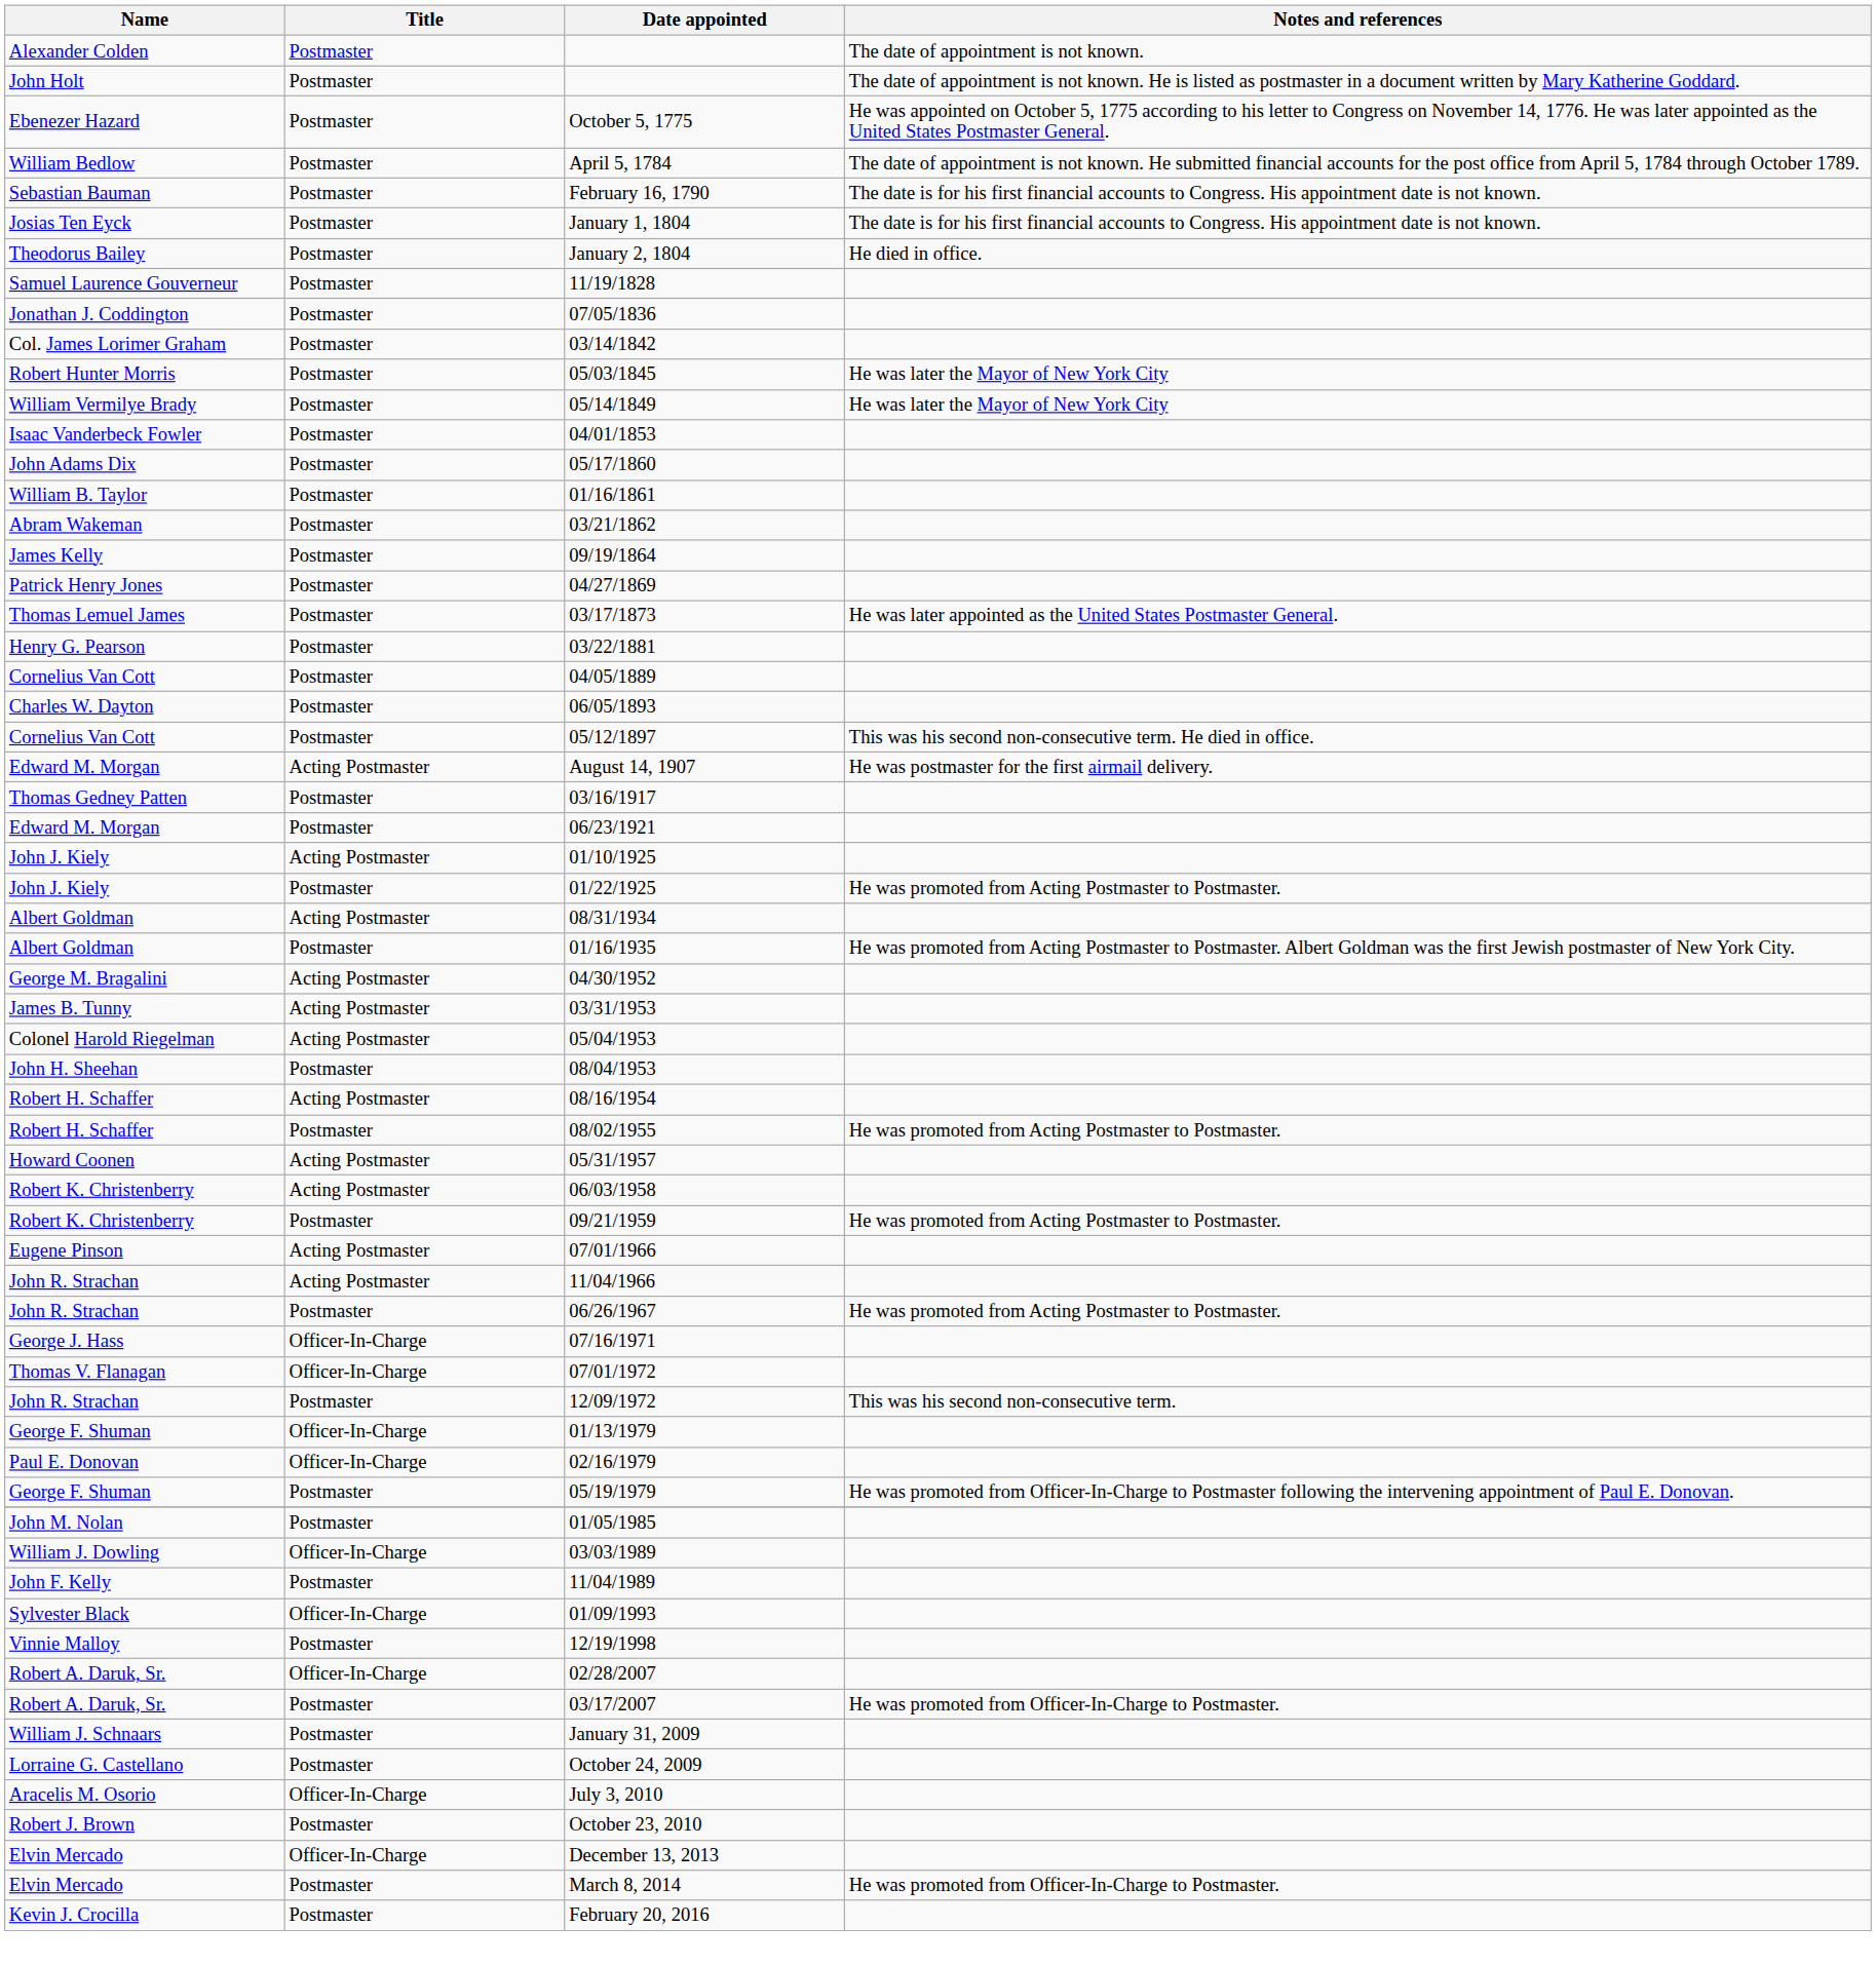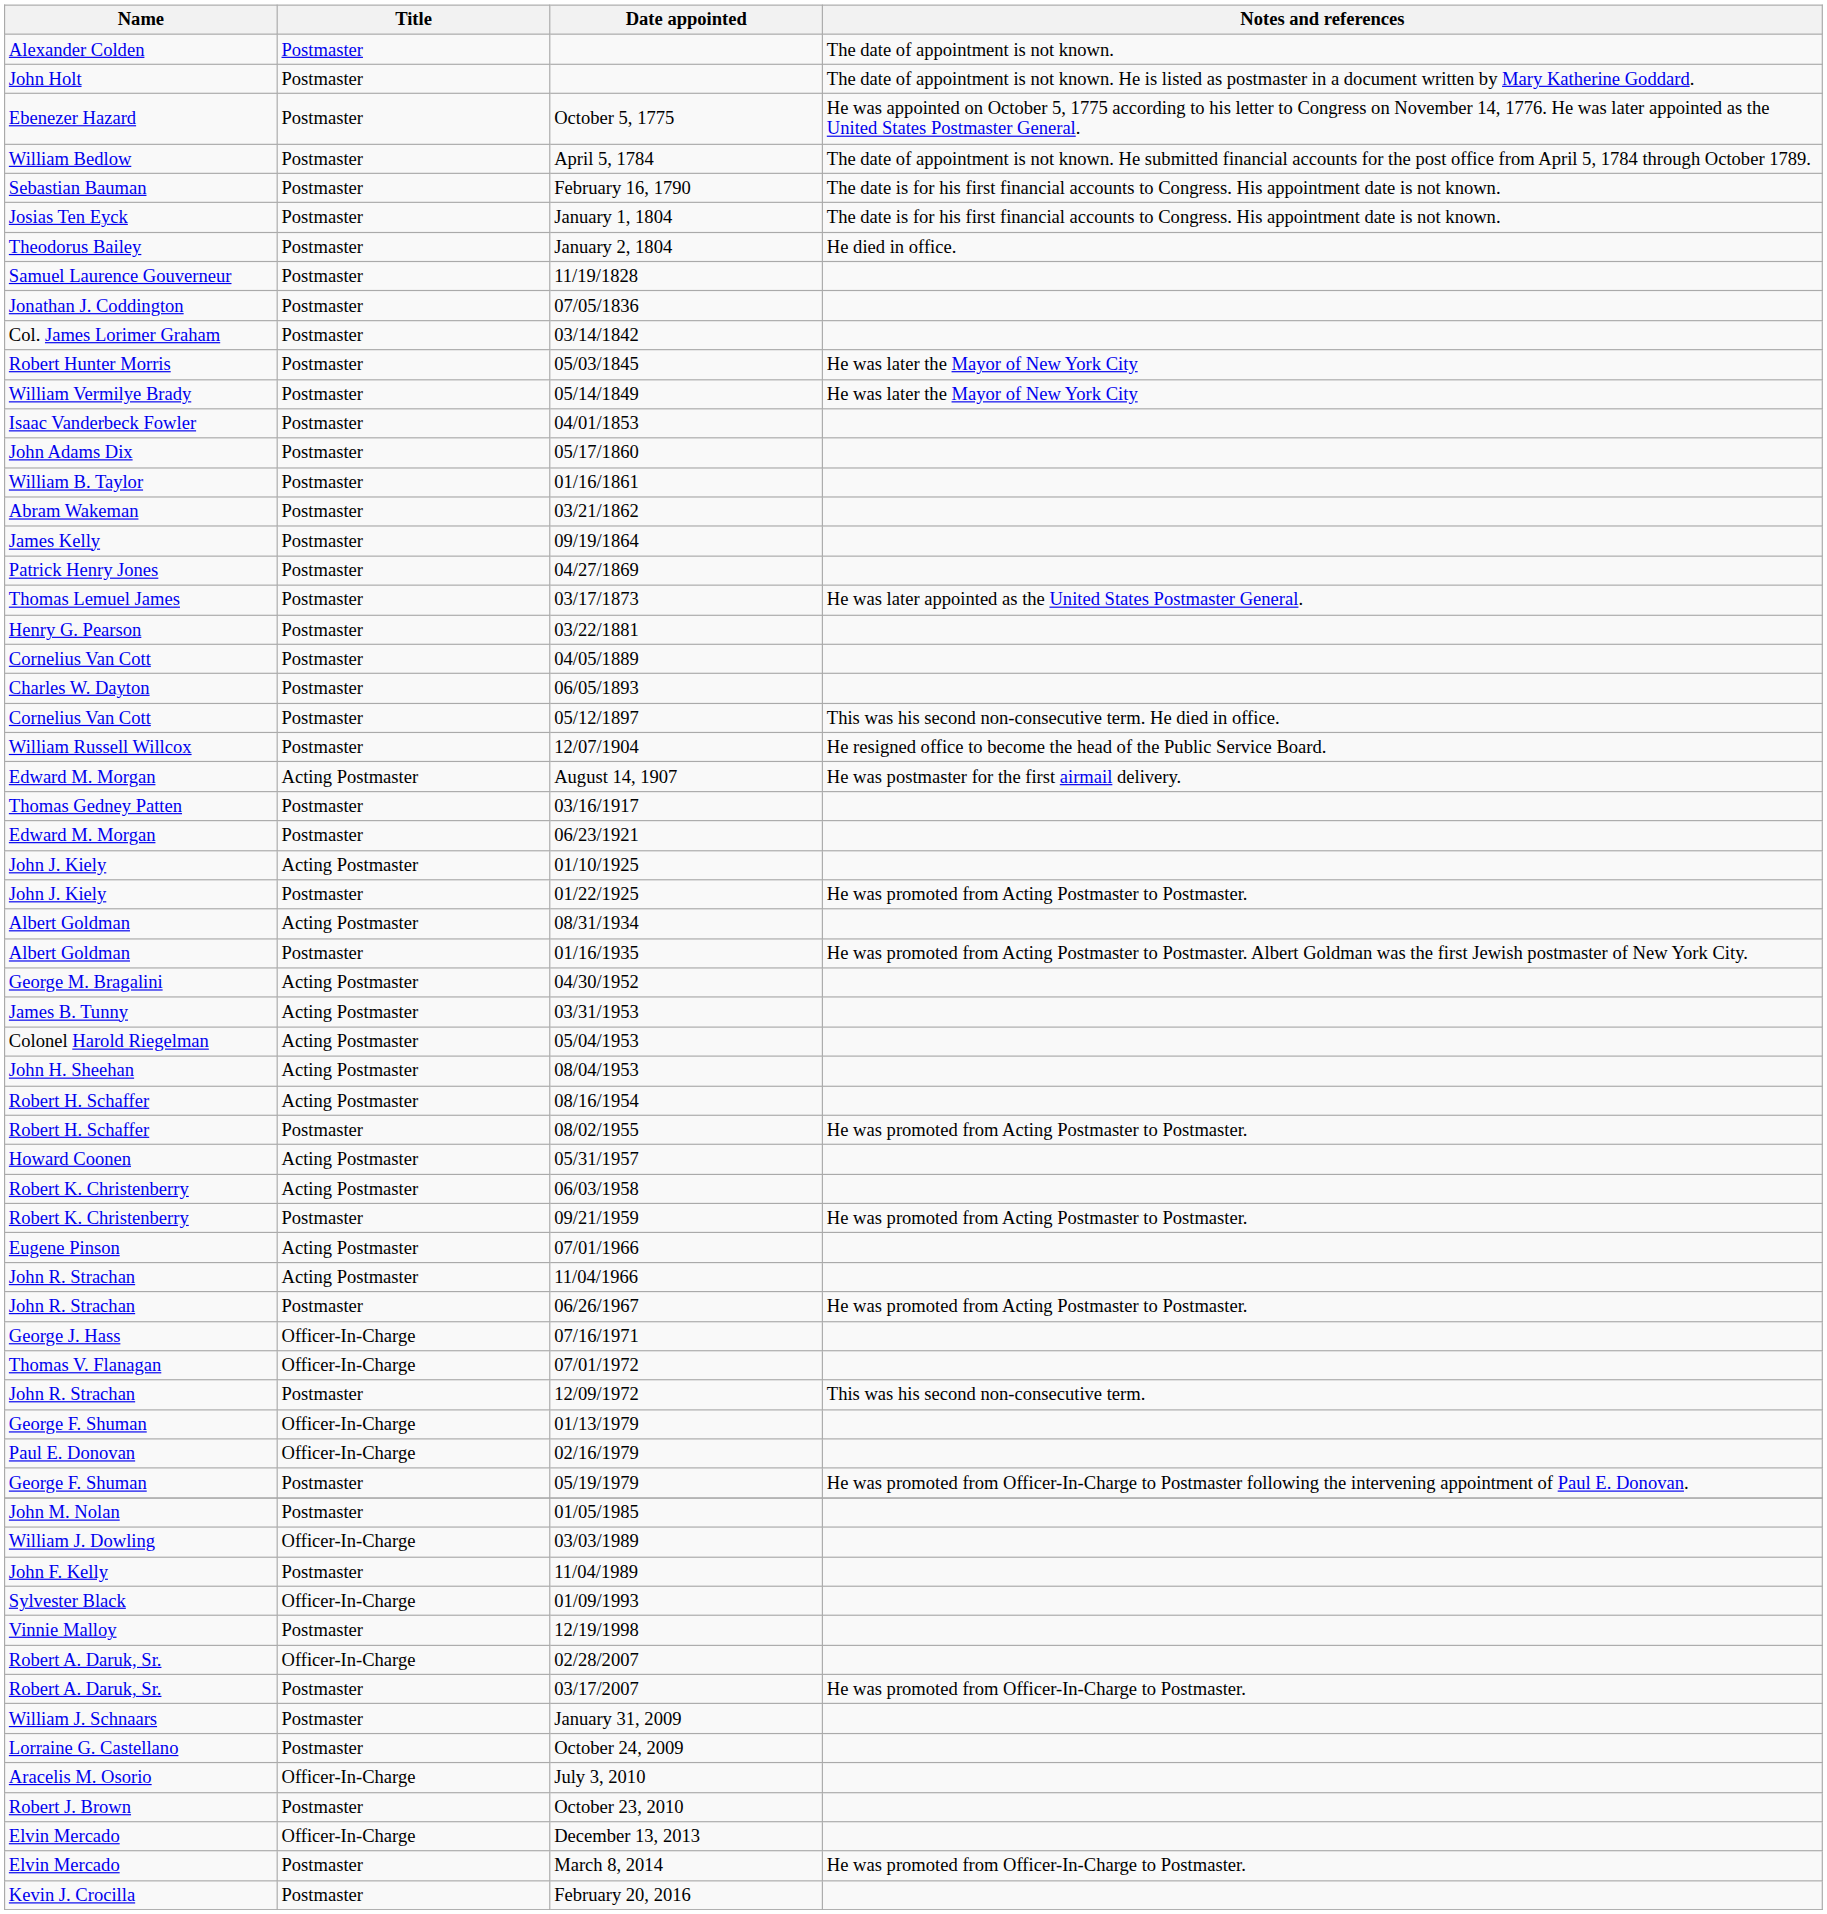 <table class="wikitable" style="float:left; ">
 <tr>
 <th width="15%">Name</th>
 <th width="15%">Title</th>
 <th width="15%">Date appointed</th>
 <th width="55%">Notes and references</th>
 </tr>
 <tr>
 <td><a href='#'>Alexander Colden</a></td>
 <td><a href='#'>Postmaster</a></td>
 <td></td>
 <td>The date of appointment is not known.</td>
 </tr>
 <tr>
 <td><a href='#'>John Holt</a></td>
 <td>Postmaster</td>
 <td></td>
 <td>The date of appointment is not known. He is listed as postmaster in a document written by <a href='#'>Mary Katherine Goddard</a>.</td>
 </tr>
 <tr>
 <td><a href='#'>Ebenezer Hazard</a></td>
 <td>Postmaster</td>
 <td>October 5, 1775</td>
 <td>He was appointed on October 5, 1775 according to his letter to Congress on November 14, 1776. He was later appointed as the <a href='#'>United States Postmaster General</a>.</td>
 </tr>
 <tr>
 <td><a href='#'>William Bedlow</a></td>
 <td>Postmaster</td>
 <td>April 5, 1784</td>
 <td>The date of appointment is not known. He submitted financial accounts for the post office from April 5, 1784 through October 1789.</td>
 </tr>
 <tr>
 <td><a href='#'>Sebastian Bauman</a></td>
 <td>Postmaster</td>
 <td>February 16, 1790</td>
 <td>The date is for his first financial accounts to Congress. His appointment date is not known.</td>
 </tr>
 <tr>
 <td><a href='#'>Josias Ten Eyck</a></td>
 <td>Postmaster</td>
 <td>January 1, 1804</td>
 <td>The date is for his first financial accounts to Congress. His appointment date is not known.</td>
 </tr>
 <tr>
 <td><a href='#'>Theodorus Bailey</a></td>
 <td>Postmaster</td>
 <td>January 2, 1804</td>
 <td>He died in office.</td>
 </tr>
 <tr>
 <td><a href='#'>Samuel Laurence Gouverneur</a></td>
 <td>Postmaster</td>
 <td>11/19/1828</td>
 <td></td>
 </tr>
 <tr>
 <td><a href='#'>Jonathan J. Coddington</a></td>
 <td>Postmaster</td>
 <td>07/05/1836</td>
 <td></td>
 </tr>
 <tr>
 <td>Col. <a href='#'>James Lorimer Graham</a></td>
 <td>Postmaster</td>
 <td>03/14/1842</td>
 <td></td>
 </tr>
 <tr>
 <td><a href='#'>Robert Hunter Morris</a></td>
 <td>Postmaster</td>
 <td>05/03/1845</td>
 <td>He was later the <a href='#'>Mayor of New York City</a></td>
 </tr>
 <tr>
 <td><a href='#'>William Vermilye Brady</a></td>
 <td>Postmaster</td>
 <td>05/14/1849</td>
 <td>He was later the <a href='#'>Mayor of New York City</a></td>
 </tr>
 <tr>
 <td><a href='#'>Isaac Vanderbeck Fowler</a></td>
 <td>Postmaster</td>
 <td>04/01/1853</td>
 <td></td>
 </tr>
 <tr>
 <td><a href='#'>John Adams Dix</a></td>
 <td>Postmaster</td>
 <td>05/17/1860</td>
 <td></td>
 </tr>
 <tr>
 <td><a href='#'>William B. Taylor</a></td>
 <td>Postmaster</td>
 <td>01/16/1861</td>
 <td></td>
 </tr>
 <tr>
 <td><a href='#'>Abram Wakeman</a></td>
 <td>Postmaster</td>
 <td>03/21/1862</td>
 <td></td>
 </tr>
 <tr>
 <td><a href='#'>James Kelly</a></td>
 <td>Postmaster</td>
 <td>09/19/1864</td>
 <td></td>
 </tr>
 <tr>
 <td><a href='#'>Patrick Henry Jones</a></td>
 <td>Postmaster</td>
 <td>04/27/1869</td>
 <td></td>
 </tr>
 <tr>
 <td><a href='#'>Thomas Lemuel James</a></td>
 <td>Postmaster</td>
 <td>03/17/1873</td>
 <td>He was later appointed as the <a href='#'>United States Postmaster General</a>.</td>
 </tr>
 <tr>
 <td><a href='#'>Henry G. Pearson</a></td>
 <td>Postmaster</td>
 <td>03/22/1881</td>
 <td></td>
 </tr>
 <tr>
 <td><a href='#'>Cornelius Van Cott</a></td>
 <td>Postmaster</td>
 <td>04/05/1889</td>
 <td></td>
 </tr>
 <tr>
 <td><a href='#'>Charles W. Dayton</a></td>
 <td>Postmaster</td>
 <td>06/05/1893</td>
 <td></td>
 </tr>
 <tr>
 <td><a href='#'>Cornelius Van Cott</a></td>
 <td>Postmaster</td>
 <td>05/12/1897</td>
 <td>This was his second non-consecutive term. He died in office.</td>
 </tr>
 <tr>
+<td><a href='#'>William Russell Willcox</a></td>
+<td>Postmaster</td>
+<td>12/07/1904</td>
+<td>He resigned office to become the head of the Public Service Board.</td>
+</tr>
+<tr>
 <td><a href='#'>Edward M. Morgan</a></td>
 <td>Acting Postmaster</td>
 <td>August 14, 1907</td>
 <td> He was postmaster for the first <a href='#'>airmail</a> delivery.</td>
 </tr>
 <tr>
 <td><a href='#'>Thomas Gedney Patten</a></td>
 <td>Postmaster</td>
 <td>03/16/1917</td>
 <td></td>
 </tr>
 <tr>
 <td><a href='#'>Edward M. Morgan</a></td>
 <td>Postmaster</td>
 <td>06/23/1921</td>
 <td></td>
 </tr>
 <tr>
 <td><a href='#'>John J. Kiely</a></td>
 <td>Acting Postmaster</td>
 <td>01/10/1925</td>
 <td></td>
 </tr>
 <tr>
 <td><a href='#'>John J. Kiely</a></td>
 <td>Postmaster</td>
 <td>01/22/1925</td>
 <td>He was promoted from Acting Postmaster to Postmaster.</td>
 </tr>
 <tr>
 <td><a href='#'>Albert Goldman</a></td>
 <td>Acting Postmaster</td>
 <td>08/31/1934</td>
 <td></td>
 </tr>
 <tr>
 <td><a href='#'>Albert Goldman</a></td>
 <td>Postmaster</td>
 <td>01/16/1935</td>
 <td>He was promoted from Acting Postmaster to Postmaster. Albert Goldman was the first Jewish postmaster of New York City.</td>
 </tr>
 <tr>
 <td><a href='#'>George M. Bragalini</a></td>
 <td>Acting Postmaster</td>
 <td>04/30/1952</td>
 <td></td>
 </tr>
 <tr>
 <td><a href='#'>James B. Tunny</a></td>
 <td>Acting Postmaster</td>
 <td>03/31/1953</td>
 <td></td>
 </tr>
 <tr>
 <td>Colonel <a href='#'>Harold Riegelman</a></td>
 <td>Acting Postmaster</td>
 <td>05/04/1953</td>
 <td></td>
 </tr>
 <tr>
 <td><a href='#'>John H. Sheehan</a></td>
-<td>Postmaster</td>
+<td>Acting Postmaster</td>
 <td>08/04/1953</td>
 <td></td>
 </tr>
 <tr>
 <td><a href='#'>Robert H. Schaffer</a></td>
 <td>Acting Postmaster</td>
 <td>08/16/1954</td>
 <td></td>
 </tr>
 <tr>
 <td><a href='#'>Robert H. Schaffer</a></td>
 <td>Postmaster</td>
 <td>08/02/1955</td>
 <td>He was promoted from Acting Postmaster to Postmaster.</td>
 </tr>
 <tr>
 <td><a href='#'>Howard Coonen</a></td>
 <td>Acting Postmaster</td>
 <td>05/31/1957</td>
 <td></td>
 </tr>
 <tr>
 <td><a href='#'>Robert K. Christenberry</a></td>
 <td>Acting Postmaster</td>
 <td>06/03/1958</td>
 <td></td>
 </tr>
 <tr>
 <td><a href='#'>Robert K. Christenberry</a></td>
 <td>Postmaster</td>
 <td>09/21/1959</td>
 <td>He was promoted from Acting Postmaster to Postmaster.</td>
 </tr>
 <tr>
 <td><a href='#'>Eugene Pinson</a></td>
 <td>Acting Postmaster</td>
 <td>07/01/1966</td>
 <td></td>
 </tr>
 <tr>
 <td><a href='#'>John R. Strachan</a></td>
 <td>Acting Postmaster</td>
 <td>11/04/1966</td>
 <td></td>
 </tr>
 <tr>
 <td><a href='#'>John R. Strachan</a></td>
 <td>Postmaster</td>
 <td>06/26/1967</td>
 <td>He was promoted from Acting Postmaster to Postmaster.</td>
 </tr>
 <tr>
 <td><a href='#'>George J. Hass</a></td>
 <td>Officer-In-Charge</td>
 <td>07/16/1971</td>
 <td></td>
 </tr>
 <tr>
 <td><a href='#'>Thomas V. Flanagan</a></td>
 <td>Officer-In-Charge</td>
 <td>07/01/1972</td>
 <td></td>
 </tr>
 <tr>
 <td><a href='#'>John R. Strachan</a></td>
 <td>Postmaster</td>
 <td>12/09/1972</td>
 <td>This was his second non-consecutive term.</td>
 </tr>
 <tr>
 <td><a href='#'>George F. Shuman</a></td>
 <td>Officer-In-Charge</td>
 <td>01/13/1979</td>
 <td></td>
 </tr>
 <tr>
 <td><a href='#'>Paul E. Donovan</a></td>
 <td>Officer-In-Charge</td>
 <td>02/16/1979</td>
 <td></td>
 </tr>
 <tr>
 <td><a href='#'>George F. Shuman</a></td>
 <td>Postmaster</td>
 <td>05/19/1979</td>
 <td>He was promoted from Officer-In-Charge to Postmaster following the intervening appointment of <a href='#'>Paul E. Donovan</a>.</td>
 </tr>
 <tr>
 </tr>
 <tr>
 <td><a href='#'>John M. Nolan</a></td>
 <td>Postmaster</td>
 <td>01/05/1985</td>
 <td></td>
 </tr>
 <tr>
 <td><a href='#'>William J. Dowling</a></td>
 <td>Officer-In-Charge</td>
 <td>03/03/1989</td>
 <td></td>
 </tr>
 <tr>
 <td><a href='#'>John F. Kelly</a></td>
 <td>Postmaster</td>
 <td>11/04/1989</td>
 <td></td>
 </tr>
 <tr>
 <td><a href='#'>Sylvester Black</a></td>
 <td>Officer-In-Charge</td>
 <td>01/09/1993</td>
 <td></td>
 </tr>
 <tr>
 <td><a href='#'>Vinnie Malloy</a></td>
 <td>Postmaster</td>
 <td>12/19/1998</td>
 <td></td>
 </tr>
 <tr>
 <td><a href='#'>Robert A. Daruk, Sr.</a></td>
 <td>Officer-In-Charge</td>
 <td>02/28/2007</td>
 <td></td>
 </tr>
 <tr>
 <td><a href='#'>Robert A. Daruk, Sr.</a></td>
 <td>Postmaster</td>
 <td>03/17/2007</td>
 <td>He was promoted from Officer-In-Charge to Postmaster.</td>
 </tr>
 <tr>
 <td><a href='#'>William J. Schnaars</a></td>
 <td>Postmaster</td>
 <td>January 31, 2009</td>
 <td></td>
 </tr>
 <tr>
 <td><a href='#'>Lorraine G. Castellano</a></td>
 <td>Postmaster</td>
 <td>October 24, 2009</td>
 <td></td>
 </tr>
 <tr>
 <td><a href='#'>Aracelis M. Osorio</a></td>
 <td>Officer-In-Charge</td>
 <td>July 3, 2010</td>
 <td></td>
 </tr>
 <tr>
 <td><a href='#'>Robert J. Brown</a></td>
 <td>Postmaster</td>
 <td>October 23, 2010</td>
 <td></td>
 </tr>
 <tr>
 <td><a href='#'>Elvin Mercado</a></td>
 <td>Officer-In-Charge</td>
 <td>December 13, 2013</td>
 <td></td>
 </tr>
 <tr>
 <td><a href='#'>Elvin Mercado</a></td>
 <td>Postmaster</td>
 <td>March 8, 2014</td>
 <td>He was promoted from Officer-In-Charge to Postmaster.</td>
 </tr>
 <tr>
 <td><a href='#'>Kevin J. Crocilla</a></td>
 <td>Postmaster</td>
 <td>February 20, 2016</td>
 <td></td>
 </tr>
 <tr>
 </tr>
 </table>
